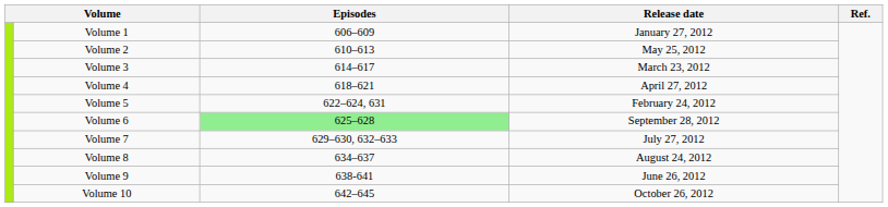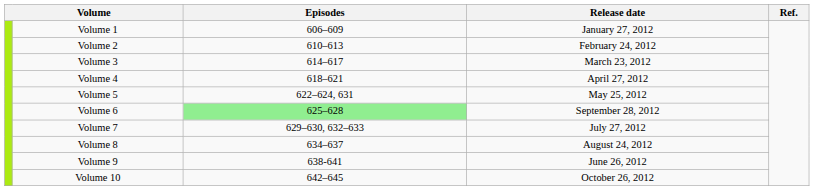 <table class="wikitable" style="text-align: center; width: 98%;">
 <tr>
 <th colspan="2" scope="column">Volume</th>
 <th scope="column">Episodes</th>
 <th scope="column">Release date</th>
 <th width="5%" scope="column">Ref.</th>
 </tr>
 <tr>
 <td rowspan="10" width="1%" style="background: #ACEA13;"></td>
 <td>Volume 1</td>
 <td>606–609</td>
 <td>January 27, 2012</td>
 <td rowspan="10"></td>
 </tr>
 <tr>
 <td>Volume 2</td>
 <td>610–613</td>
-<td>May 25, 2012</td>
+<td>February 24, 2012</td>
 </tr>
 <tr>
 <td>Volume 3</td>
 <td>614–617</td>
 <td>March 23, 2012</td>
 </tr>
 <tr>
 <td>Volume 4</td>
 <td>618–621</td>
 <td>April 27, 2012</td>
 </tr>
 <tr>
 <td>Volume 5</td>
 <td>622–624, 631</td>
-<td>February 24, 2012</td>
+<td>May 25, 2012</td>
 </tr>
 <tr>
 <td>Volume 6</td>
 <td style="background: lightgreen;">625–628</td>
 <td>September 28, 2012</td>
 </tr>
 <tr>
 <td>Volume 7</td>
 <td>629–630, 632–633</td>
 <td>July 27, 2012</td>
 </tr>
 <tr>
 <td>Volume 8</td>
 <td>634–637</td>
 <td>August 24, 2012</td>
 </tr>
 <tr>
 <td>Volume 9</td>
 <td>638-641</td>
 <td>June 26, 2012</td>
 </tr>
 <tr>
 <td>Volume 10</td>
 <td>642–645</td>
 <td>October 26, 2012</td>
 </tr>
 </table>
